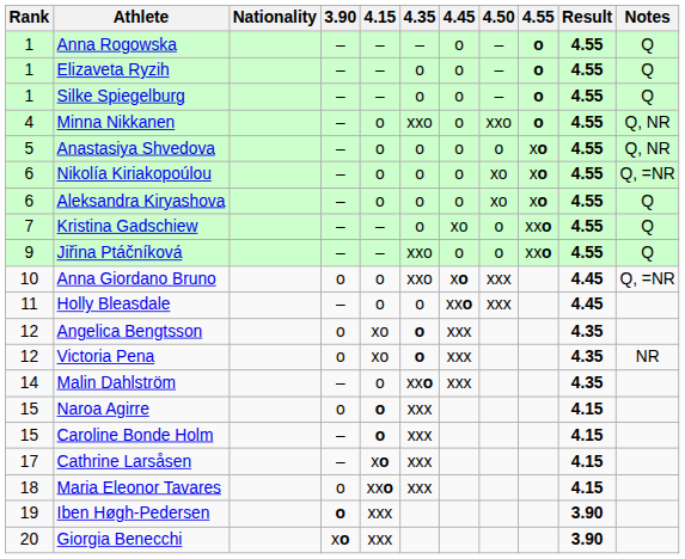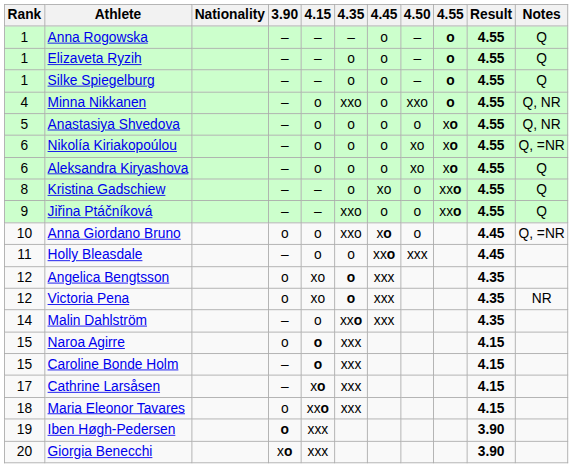 <table class="wikitable sortable" style="text-align:center">
 <tr>
 <th>Rank</th>
 <th>Athlete</th>
 <th>Nationality</th>
 <th>3.90</th>
 <th>4.15</th>
 <th>4.35</th>
 <th>4.45</th>
 <th>4.50</th>
 <th>4.55</th>
 <th>Result</th>
 <th>Notes</th>
 </tr>
 <tr bgcolor=ccffcc>
 <td>1</td>
 <td align="left"><a href='#'>Anna Rogowska</a></td>
 <td align=left></td>
 <td>–</td>
 <td>–</td>
 <td>–</td>
 <td>o</td>
 <td>–</td>
 <td><strong>o</strong></td>
 <td><strong>4.55</strong></td>
 <td>Q</td>
 </tr>
 <tr bgcolor=ccffcc>
 <td>1</td>
 <td align="left"><a href='#'>Elizaveta Ryzih</a></td>
 <td align=left></td>
 <td>–</td>
 <td>–</td>
 <td>o</td>
 <td>o</td>
 <td>–</td>
 <td><strong>o</strong></td>
 <td><strong>4.55</strong></td>
 <td>Q</td>
 </tr>
 <tr bgcolor=ccffcc>
 <td>1</td>
 <td align="left"><a href='#'>Silke Spiegelburg</a></td>
 <td align=left></td>
 <td>–</td>
 <td>–</td>
 <td>o</td>
 <td>o</td>
 <td>–</td>
 <td><strong>o</strong></td>
 <td><strong>4.55</strong></td>
 <td>Q</td>
 </tr>
 <tr bgcolor=ccffcc>
 <td>4</td>
 <td align="left"><a href='#'>Minna Nikkanen</a></td>
 <td align=left></td>
 <td>–</td>
 <td>o</td>
 <td>xxo</td>
 <td>o</td>
 <td>xxo</td>
 <td><strong>o</strong></td>
 <td><strong>4.55</strong></td>
 <td>Q, NR</td>
 </tr>
 <tr bgcolor=ccffcc>
 <td>5</td>
 <td align="left"><a href='#'>Anastasiya Shvedova</a></td>
 <td align=left></td>
 <td>–</td>
 <td>o</td>
 <td>o</td>
 <td>o</td>
 <td>o</td>
 <td>x<strong>o</strong></td>
 <td><strong>4.55</strong></td>
 <td>Q, NR</td>
 </tr>
 <tr bgcolor=ccffcc>
 <td>6</td>
 <td align="left"><a href='#'>Nikolía Kiriakopoúlou</a></td>
 <td align=left></td>
 <td>–</td>
 <td>o</td>
 <td>o</td>
 <td>o</td>
 <td>xo</td>
 <td>x<strong>o</strong></td>
 <td><strong>4.55</strong></td>
 <td>Q, =NR</td>
 </tr>
 <tr bgcolor=ccffcc>
 <td>6</td>
 <td align="left"><a href='#'>Aleksandra Kiryashova</a></td>
 <td align=left></td>
 <td>–</td>
 <td>o</td>
 <td>o</td>
 <td>o</td>
 <td>xo</td>
 <td>x<strong>o</strong></td>
 <td><strong>4.55</strong></td>
 <td>Q</td>
 </tr>
 <tr bgcolor=ccffcc>
-<td>7</td>
+<td>8</td>
 <td align="left"><a href='#'>Kristina Gadschiew</a></td>
 <td align=left></td>
 <td>–</td>
 <td>–</td>
 <td>o</td>
 <td>xo</td>
 <td>o</td>
 <td>xx<strong>o</strong></td>
 <td><strong>4.55</strong></td>
 <td>Q</td>
 </tr>
 <tr bgcolor=ccffcc>
 <td>9</td>
 <td align="left"><a href='#'>Jiřina Ptáčníková</a></td>
 <td align=left></td>
 <td>–</td>
 <td>–</td>
 <td>xxo</td>
 <td>o</td>
 <td>o</td>
 <td>xx<strong>o</strong></td>
 <td><strong>4.55</strong></td>
 <td>Q</td>
 </tr>
 <tr>
 <td>10</td>
 <td align="left"><a href='#'>Anna Giordano Bruno</a></td>
 <td align=left></td>
 <td>o</td>
 <td>o</td>
 <td>xxo</td>
 <td>x<strong>o</strong></td>
-<td>xxx</td>
+<td>o</td>
 <td></td>
 <td><strong>4.45</strong></td>
 <td>Q, =NR</td>
 </tr>
 <tr>
 <td>11</td>
 <td align="left"><a href='#'>Holly Bleasdale</a></td>
 <td align=left></td>
 <td>–</td>
 <td>o</td>
 <td>o</td>
 <td>xx<strong>o</strong></td>
 <td>xxx</td>
 <td></td>
 <td><strong>4.45</strong></td>
 <td></td>
 </tr>
 <tr>
 <td>12</td>
 <td align="left"><a href='#'>Angelica Bengtsson</a></td>
 <td align=left></td>
 <td>o</td>
 <td>xo</td>
 <td><strong>o</strong></td>
 <td>xxx</td>
 <td></td>
 <td></td>
 <td><strong>4.35</strong></td>
 <td></td>
 </tr>
 <tr>
 <td>12</td>
 <td align="left"><a href='#'>Victoria Pena</a></td>
 <td align=left></td>
 <td>o</td>
 <td>xo</td>
 <td><strong>o</strong></td>
 <td>xxx</td>
 <td></td>
 <td></td>
 <td><strong>4.35</strong></td>
 <td>NR</td>
 </tr>
 <tr>
 <td>14</td>
 <td align="left"><a href='#'>Malin Dahlström</a></td>
 <td align=left></td>
 <td>–</td>
 <td>o</td>
 <td>xx<strong>o</strong></td>
 <td>xxx</td>
 <td></td>
 <td></td>
 <td><strong>4.35</strong></td>
 <td></td>
 </tr>
 <tr>
 <td>15</td>
 <td align="left"><a href='#'>Naroa Agirre</a></td>
 <td align=left></td>
 <td>o</td>
 <td><strong>o</strong></td>
 <td>xxx</td>
 <td></td>
 <td></td>
 <td></td>
 <td><strong>4.15</strong></td>
 <td></td>
 </tr>
 <tr>
 <td>15</td>
 <td align="left"><a href='#'>Caroline Bonde Holm</a></td>
 <td align=left></td>
 <td>–</td>
 <td><strong>o</strong></td>
 <td>xxx</td>
 <td></td>
 <td></td>
 <td></td>
 <td><strong>4.15</strong></td>
 <td></td>
 </tr>
 <tr>
 <td>17</td>
 <td align="left"><a href='#'>Cathrine Larsåsen</a></td>
 <td align=left></td>
 <td>–</td>
 <td>x<strong>o</strong></td>
 <td>xxx</td>
 <td></td>
 <td></td>
 <td></td>
 <td><strong>4.15</strong></td>
 <td></td>
 </tr>
 <tr>
 <td>18</td>
 <td align="left"><a href='#'>Maria Eleonor Tavares</a></td>
 <td align=left></td>
 <td>o</td>
 <td>xx<strong>o</strong></td>
 <td>xxx</td>
 <td></td>
 <td></td>
 <td></td>
 <td><strong>4.15</strong></td>
 <td></td>
 </tr>
 <tr>
 <td>19</td>
 <td align="left"><a href='#'>Iben Høgh-Pedersen</a></td>
 <td align=left></td>
 <td><strong>o</strong></td>
 <td>xxx</td>
 <td></td>
 <td></td>
 <td></td>
 <td></td>
 <td><strong>3.90</strong></td>
 <td></td>
 </tr>
 <tr>
 <td>20</td>
 <td align="left"><a href='#'>Giorgia Benecchi</a></td>
 <td align=left></td>
 <td>x<strong>o</strong></td>
 <td>xxx</td>
 <td></td>
 <td></td>
 <td></td>
 <td></td>
 <td><strong>3.90</strong></td>
 <td></td>
 </tr>
 </table>
